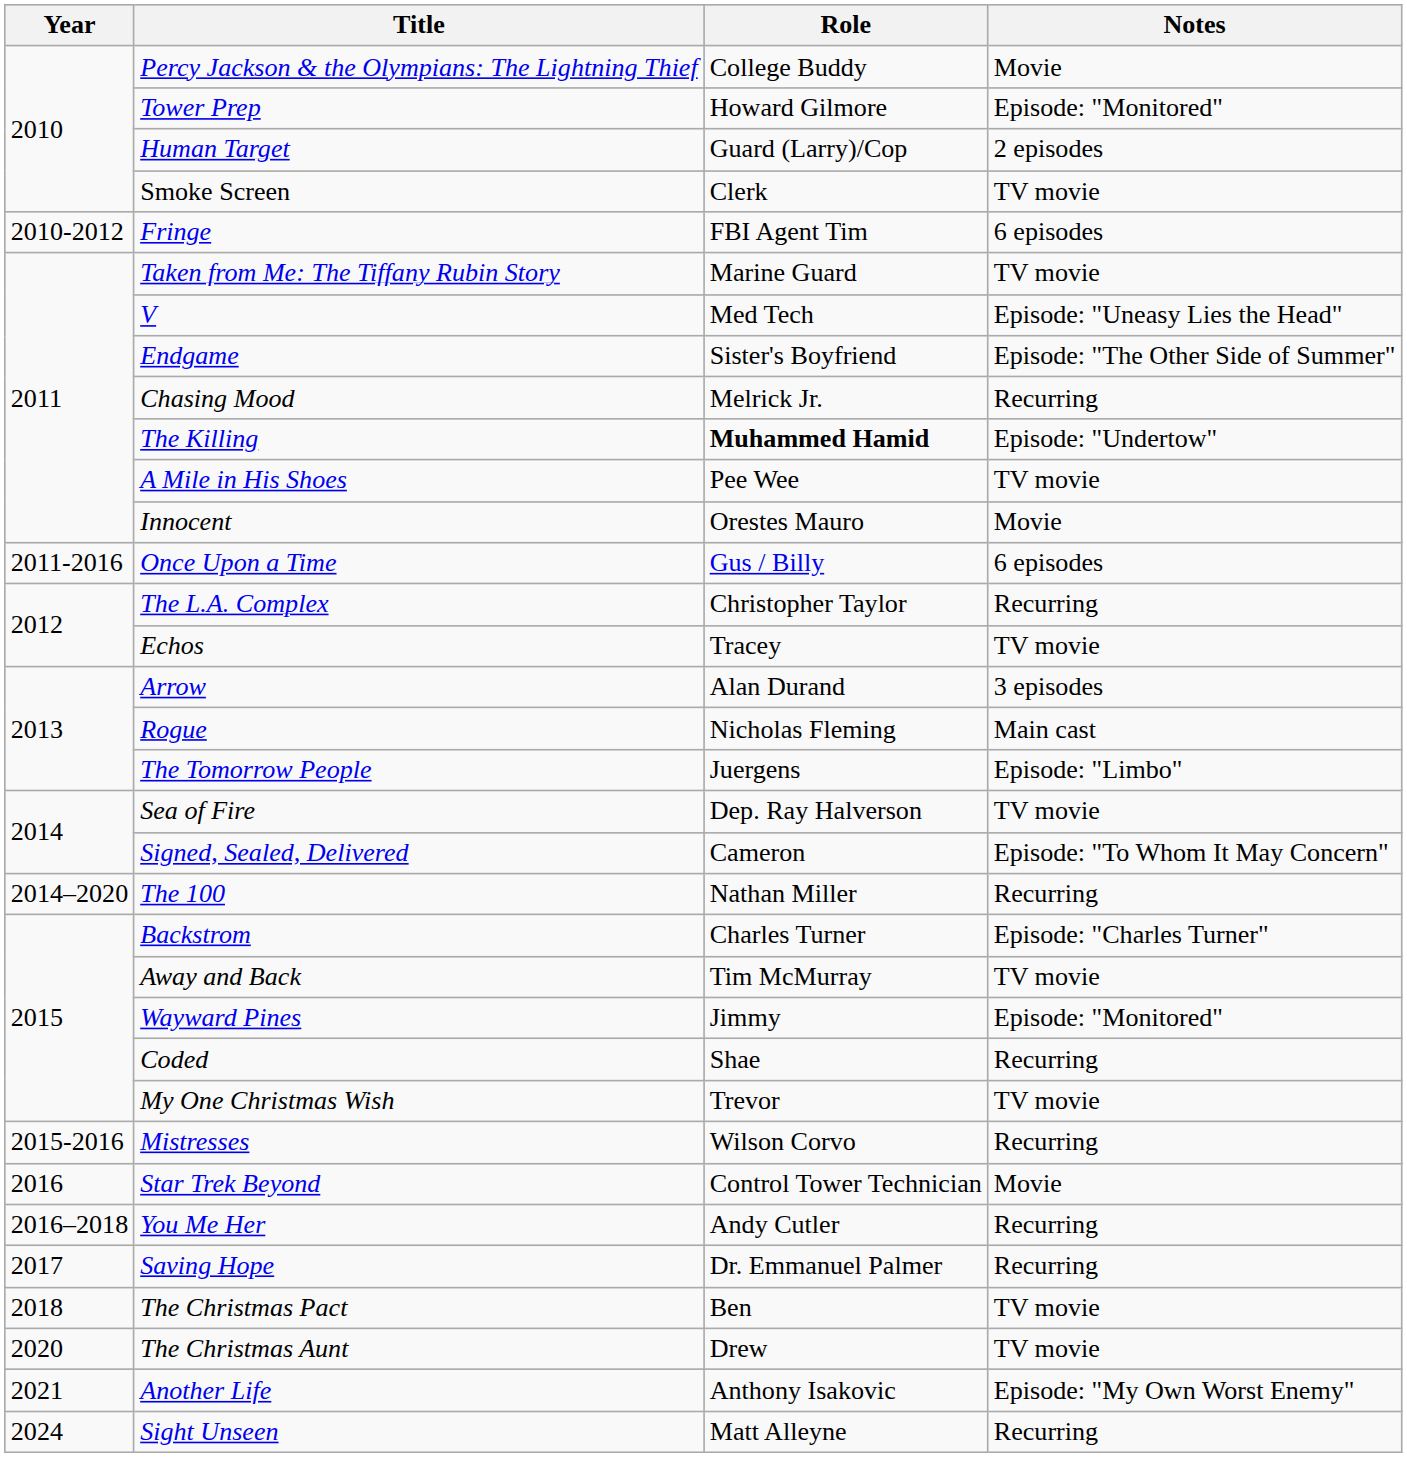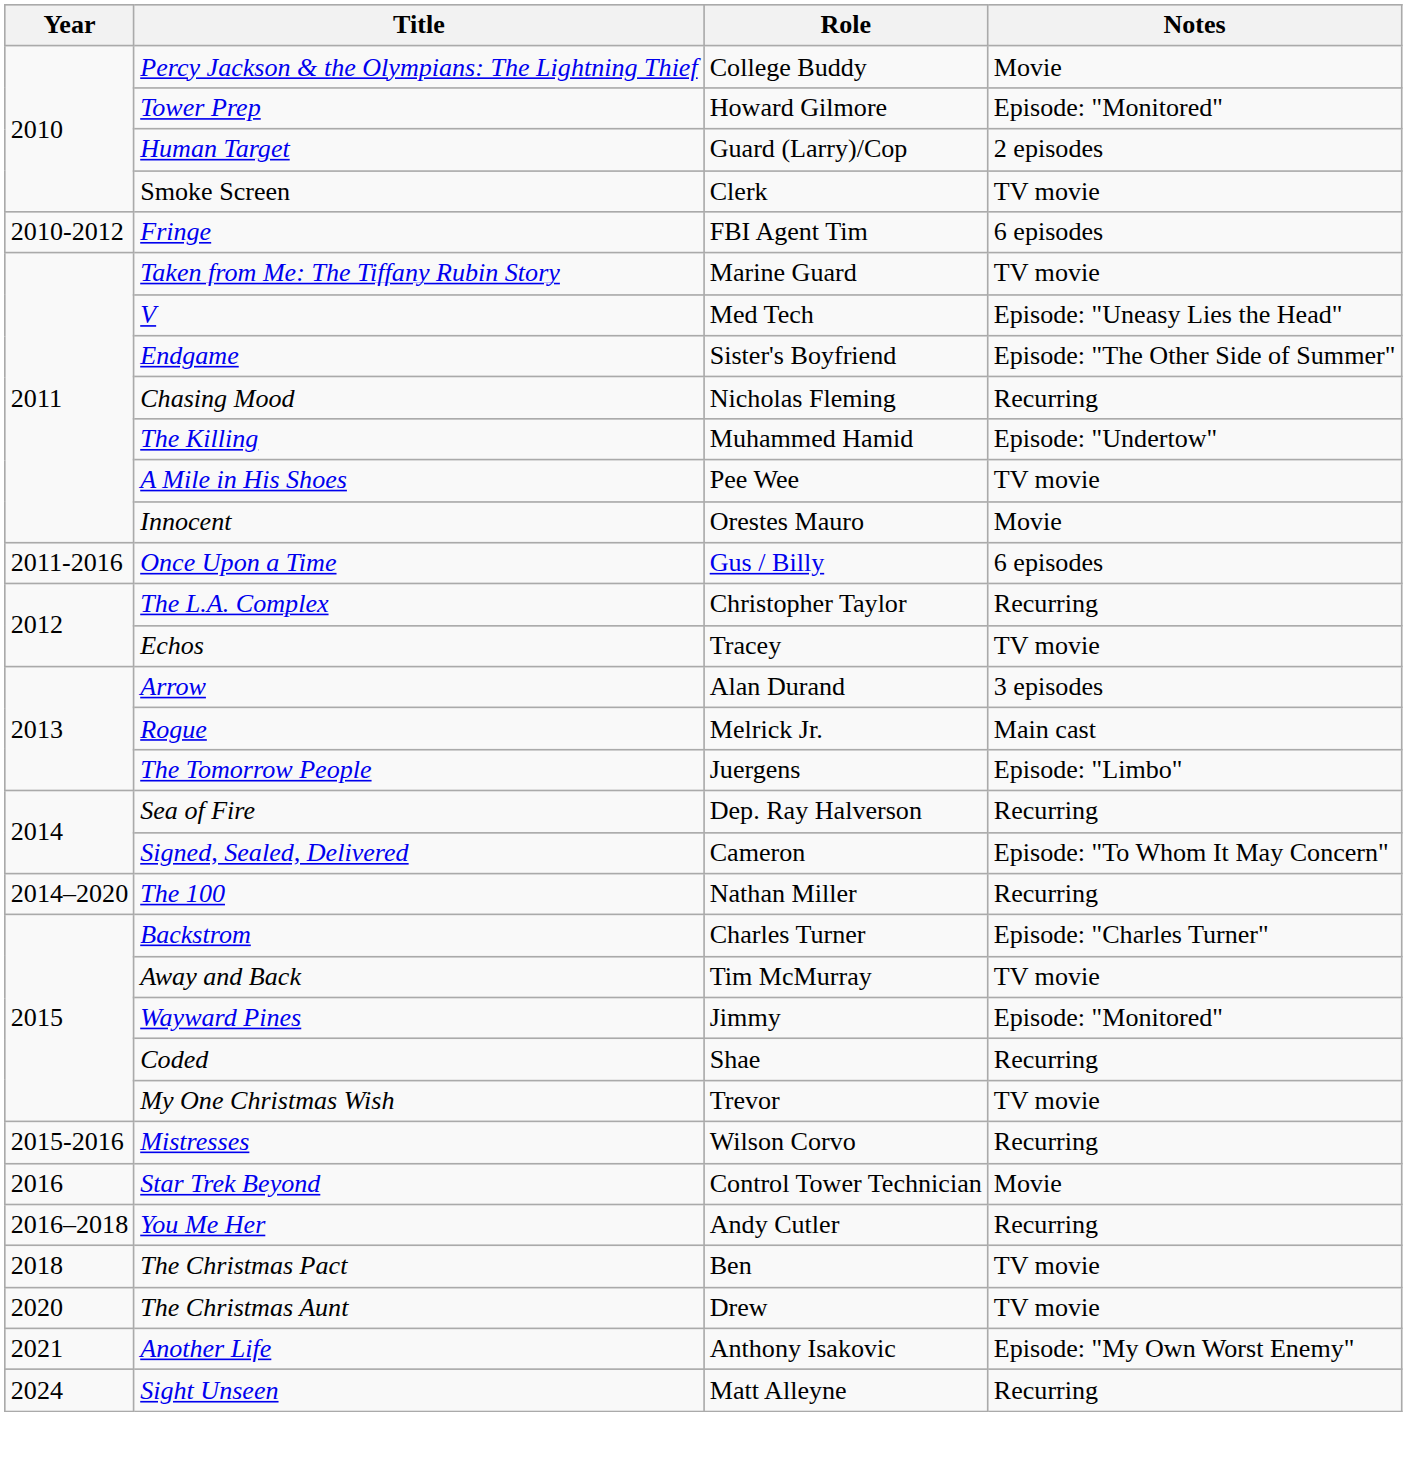 <table class="wikitable sortable">
 <tr>
 <th>Year</th>
 <th>Title</th>
 <th>Role</th>
 <th class="unsortable">Notes</th>
 </tr>
 <tr>
 <td rowspan="4">2010</td>
 <td><em><a href='#'>Percy Jackson & the Olympians: The Lightning Thief</a></em></td>
 <td>College Buddy</td>
 <td>Movie</td>
 </tr>
 <tr>
 <td><em><a href='#'>Tower Prep</a></em></td>
 <td>Howard Gilmore</td>
 <td>Episode: "Monitored"</td>
 </tr>
 <tr>
 <td><em><a href='#'>Human Target</a></em></td>
 <td>Guard (Larry)/Cop</td>
 <td>2 episodes</td>
 </tr>
 <tr>
 <td>Smoke Screen</td>
 <td>Clerk</td>
 <td>TV movie</td>
 </tr>
 <tr>
 <td>2010-2012</td>
 <td><em><a href='#'>Fringe</a></em></td>
 <td>FBI Agent Tim</td>
 <td>6 episodes</td>
 </tr>
 <tr>
 <td rowspan="7">2011</td>
 <td><em><a href='#'>Taken from Me: The Tiffany Rubin Story</a></em></td>
 <td>Marine Guard</td>
 <td>TV movie</td>
 </tr>
 <tr>
 <td><em><a href='#'>V</a></em></td>
 <td>Med Tech</td>
 <td>Episode: "Uneasy Lies the Head"</td>
 </tr>
 <tr>
 <td><em><a href='#'>Endgame</a></em></td>
 <td>Sister's Boyfriend</td>
 <td>Episode: "The Other Side of Summer"</td>
 </tr>
 <tr>
 <td><em>Chasing Mood</em></td>
-<td>Melrick Jr.</td>
+<td>Nicholas Fleming</td>
 <td>Recurring</td>
 </tr>
 <tr>
 <td data-sort-value="Killing, The"><em><a href='#'>The Killing</a></em></td>
-<td><strong>Muhammed Hamid</strong></td>
+<td>Muhammed Hamid</td>
 <td>Episode: "Undertow"</td>
 </tr>
 <tr>
 <td data-sort-value="Mile in His Shoes, A"><em><a href='#'>A Mile in His Shoes</a></em></td>
 <td>Pee Wee</td>
 <td>TV movie</td>
 </tr>
 <tr>
 <td><em>Innocent</em></td>
 <td>Orestes Mauro</td>
 <td>Movie</td>
 </tr>
 <tr>
 <td>2011-2016</td>
 <td><em><a href='#'>Once Upon a Time</a></em></td>
 <td><a href='#'>Gus / Billy</a></td>
 <td>6 episodes</td>
 </tr>
 <tr>
 <td rowspan="2">2012</td>
 <td data-sort-value="L.A. Complex, The"><em><a href='#'>The L.A. Complex</a></em></td>
 <td>Christopher Taylor</td>
 <td>Recurring</td>
 </tr>
 <tr>
 <td><em>Echos</em></td>
 <td>Tracey</td>
 <td>TV movie</td>
 </tr>
 <tr>
 <td rowspan="3">2013</td>
 <td><em><a href='#'>Arrow</a></em></td>
 <td>Alan Durand</td>
 <td>3 episodes</td>
 </tr>
 <tr>
 <td><em><a href='#'>Rogue</a></em></td>
-<td>Nicholas Fleming</td>
+<td>Melrick Jr.</td>
 <td>Main cast</td>
 </tr>
 <tr>
 <td data-sort-value="Tomorrow People, The"><em><a href='#'>The Tomorrow People</a></em></td>
 <td>Juergens</td>
 <td>Episode: "Limbo"</td>
 </tr>
 <tr>
 <td rowspan="2">2014</td>
 <td><em>Sea of Fire</em></td>
 <td>Dep. Ray Halverson</td>
-<td>TV movie</td>
+<td>Recurring</td>
 </tr>
 <tr>
 <td><em><a href='#'>Signed, Sealed, Delivered</a></em></td>
 <td>Cameron</td>
 <td>Episode: "To Whom It May Concern"</td>
 </tr>
 <tr>
 <td>2014–2020</td>
 <td data-sort-value="100, The"><em><a href='#'>The 100</a></em></td>
 <td>Nathan Miller</td>
 <td>Recurring</td>
 </tr>
 <tr>
 <td rowspan="5">2015</td>
 <td><em><a href='#'>Backstrom</a></em></td>
 <td>Charles Turner</td>
 <td>Episode: "Charles Turner"</td>
 </tr>
 <tr>
 <td><em>Away and Back</em></td>
 <td>Tim McMurray</td>
 <td>TV movie</td>
 </tr>
 <tr>
 <td><em><a href='#'>Wayward Pines</a></em></td>
 <td>Jimmy</td>
 <td>Episode: "Monitored"</td>
 </tr>
 <tr>
 <td><em>Coded</em></td>
 <td>Shae</td>
 <td>Recurring</td>
 </tr>
 <tr>
 <td><em>My One Christmas Wish</em></td>
 <td>Trevor</td>
 <td>TV movie</td>
 </tr>
 <tr>
 <td>2015-2016</td>
 <td><em><a href='#'>Mistresses</a></em></td>
 <td>Wilson Corvo</td>
 <td>Recurring</td>
 </tr>
 <tr>
 <td>2016</td>
 <td><em><a href='#'>Star Trek Beyond</a></em></td>
 <td>Control Tower Technician</td>
 <td>Movie</td>
 </tr>
 <tr>
 <td>2016–2018</td>
 <td><em><a href='#'>You Me Her</a></em></td>
 <td>Andy Cutler</td>
 <td>Recurring</td>
 </tr>
 <tr>
-<td>2017</td>
-<td><em><a href='#'>Saving Hope</a></em></td>
-<td>Dr. Emmanuel Palmer</td>
-<td>Recurring</td>
-</tr>
-<tr>
 <td>2018</td>
 <td data-sort-value="Christmas Pact, The"><em>The Christmas Pact</em></td>
 <td>Ben</td>
 <td>TV movie</td>
 </tr>
 <tr>
 <td>2020</td>
 <td data-sort-value="Christmas Aunt, The"><em>The Christmas Aunt</em></td>
 <td>Drew</td>
 <td>TV movie</td>
 </tr>
 <tr>
 <td>2021</td>
 <td><em><a href='#'>Another Life</a></em></td>
 <td>Anthony Isakovic</td>
 <td>Episode: "My Own Worst Enemy"</td>
 </tr>
 <tr>
 <td>2024</td>
 <td><em><a href='#'>Sight Unseen</a></em></td>
 <td>Matt Alleyne</td>
 <td>Recurring</td>
 </tr>
 </table>
